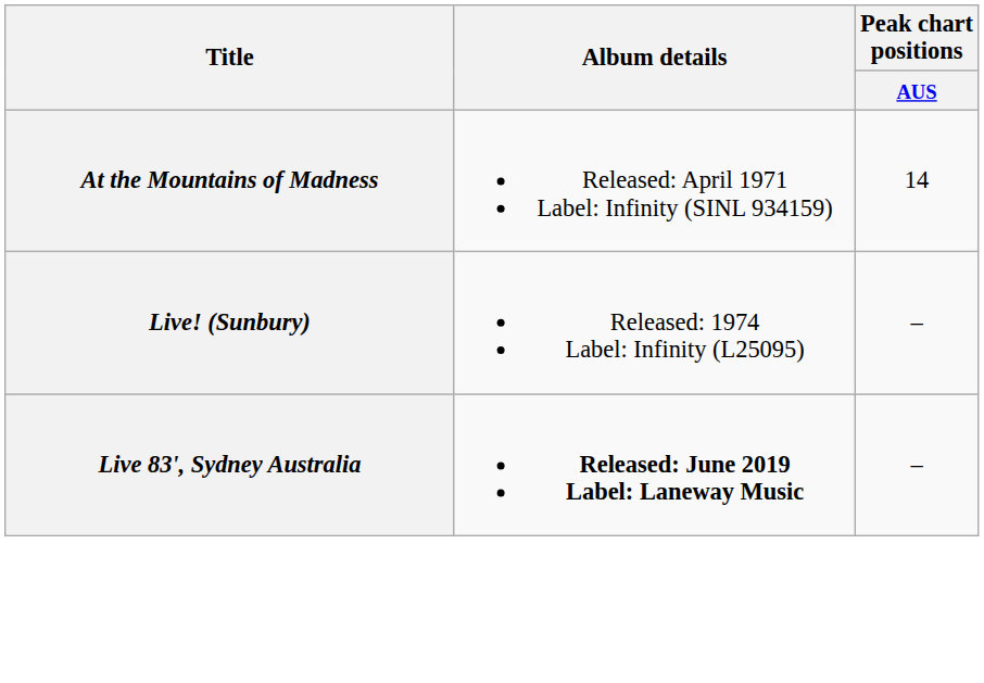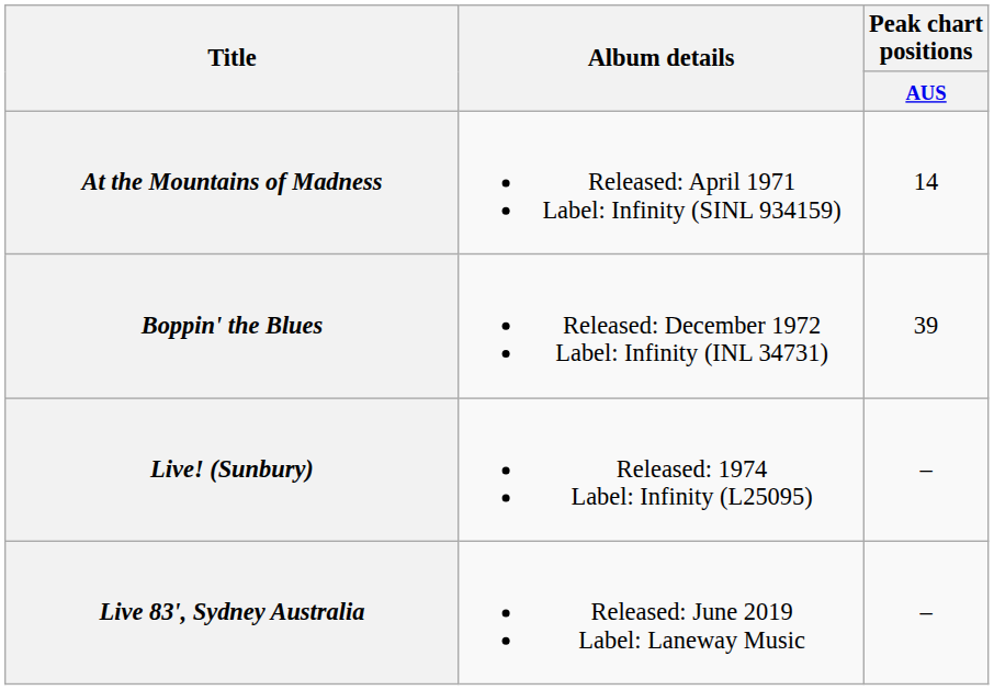 <table class="wikitable plainrowheaders" style="text-align:center;" border="1">
 <tr>
 <th scope="col" rowspan="2" style="width:18em;">Title</th>
 <th scope="col" rowspan="2" style="width:16em;">Album details</th>
 <th scope="col" colspan="1">Peak chart<br>positions</th>
 </tr>
 <tr>
 <th scope="col" style="text-align:center;"><small><a href='#'>AUS</a></small><br></th>
 </tr>
 <tr>
 <th scope="row"><em>At the Mountains of Madness</em></th>
 <td><br><ul><li>Released: April 1971</li><li>Label: Infinity (SINL 934159)</li></ul></td>
 <td align="center">14</td>
 </tr>
 <tr>
+<th scope="row"><em>Boppin' the Blues</em></th>
+<td><br><ul><li>Released: December 1972</li><li>Label: Infinity (INL 34731)</li></ul></td>
+<td align="center">39</td>
+</tr>
+<tr>
 <th scope="row"><em>Live! (Sunbury)</em></th>
 <td><br><ul><li>Released: 1974</li><li>Label: Infinity (L25095)</li></ul></td>
 <td align="center">–</td>
 </tr>
 <tr>
 <th scope="row"><em>Live 83', Sydney Australia</em></th>
-<td><strong><br><ul><li>Released: June 2019</li><li>Label: Laneway Music</li></ul></strong></td>
+<td><br><ul><li>Released: June 2019</li><li>Label: Laneway Music</li></ul></td>
 <td align="center">–</td>
 </tr>
 </table>
